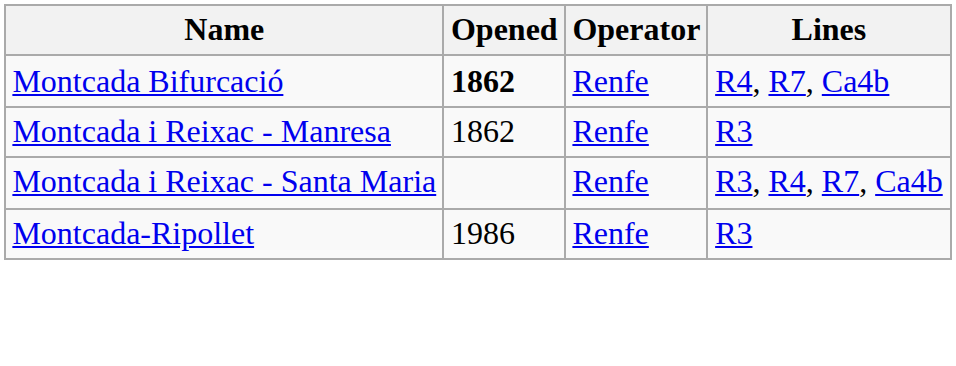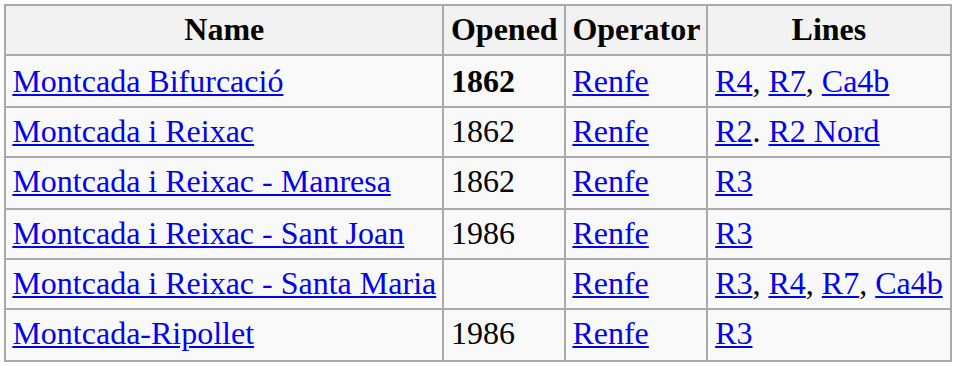 <table class="wikitable sortable">
 <tr>
 <th>Name</th>
 <th>Opened</th>
 <th>Operator</th>
 <th>Lines</th>
 </tr>
 <tr>
 <td><a href='#'>Montcada Bifurcació</a></td>
 <td><strong>1862</strong></td>
 <td><a href='#'>Renfe</a></td>
 <td><a href='#'>R4</a>, <a href='#'>R7</a>, <a href='#'>Ca4b</a></td>
 </tr>
 <tr>
+<td><a href='#'>Montcada i Reixac</a></td>
+<td>1862</td>
+<td><a href='#'>Renfe</a></td>
+<td><a href='#'>R2</a>. <a href='#'>R2 Nord</a></td>
+</tr>
+<tr>
 <td><a href='#'>Montcada i Reixac - Manresa</a></td>
 <td>1862</td>
+<td><a href='#'>Renfe</a></td>
+<td><a href='#'>R3</a></td>
+</tr>
+<tr>
+<td><a href='#'>Montcada i Reixac - Sant Joan</a></td>
+<td>1986</td>
 <td><a href='#'>Renfe</a></td>
 <td><a href='#'>R3</a></td>
 </tr>
 <tr>
 <td><a href='#'>Montcada i Reixac - Santa Maria</a></td>
 <td></td>
 <td><a href='#'>Renfe</a></td>
 <td><a href='#'>R3</a>, <a href='#'>R4</a>, <a href='#'>R7</a>, <a href='#'>Ca4b</a></td>
 </tr>
 <tr>
 <td><a href='#'>Montcada-Ripollet</a></td>
 <td>1986</td>
 <td><a href='#'>Renfe</a></td>
 <td><a href='#'>R3</a></td>
 </tr>
 </table>
